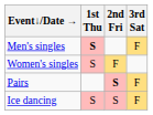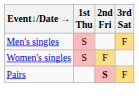 <table class="wikitable" style="margin:0.5em auto; font-size:90%; line-height:1.25em; text-align:center;">
 <tr>
 <th>Event↓/Date →</th>
 <th>1st<br>Thu</th>
 <th>2nd<br>Fri</th>
 <th>3rd<br>Sat</th>
 </tr>
 <tr>
 <td align="left"><a href='#'>Men's singles</a></td>
-<td bgcolor="#FFBBBB"><strong>S</strong></td>
+<td bgcolor="#FFBBBB">S</td>
 <td></td>
 <td bgcolor="#FFDF80">F</td>
 </tr>
 <tr>
 <td align="left"><a href='#'>Women's singles</a></td>
 <td bgcolor="#FFBBBB">S</td>
 <td bgcolor="#FFDF80">F</td>
 <td></td>
 </tr>
 <tr>
 <td align="left"><a href='#'>Pairs</a></td>
 <td></td>
 <td bgcolor="#FFBBBB"><strong>S</strong></td>
 <td bgcolor="#FFDF80">F</td>
 </tr>
-<tr>
-<td align="left"><a href='#'>Ice dancing</a></td>
-<td bgcolor="#FFBBBB">S</td>
-<td bgcolor="#FFBBBB">S</td>
-<td bgcolor="#FFDF80">F</td>
-</tr>
 </table>
